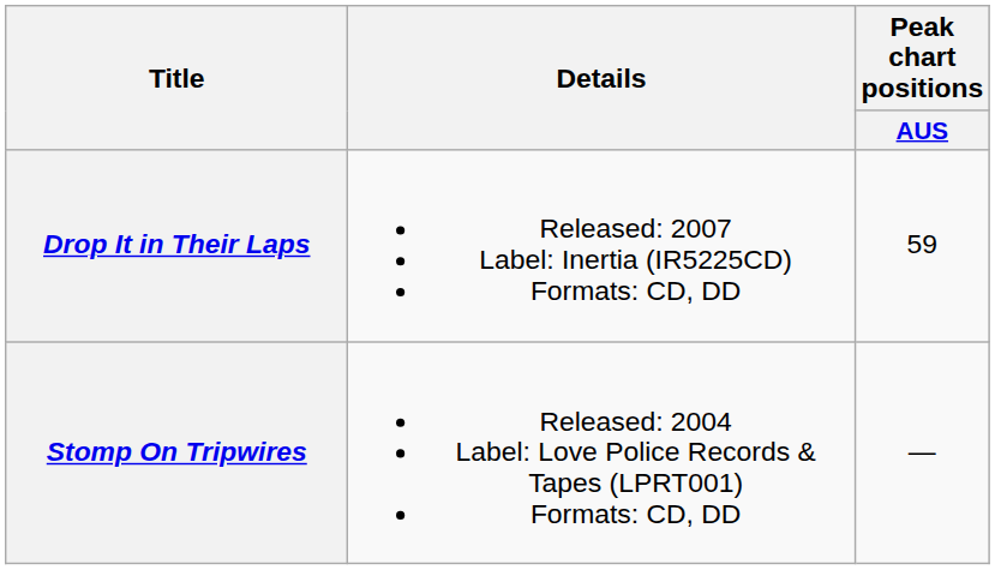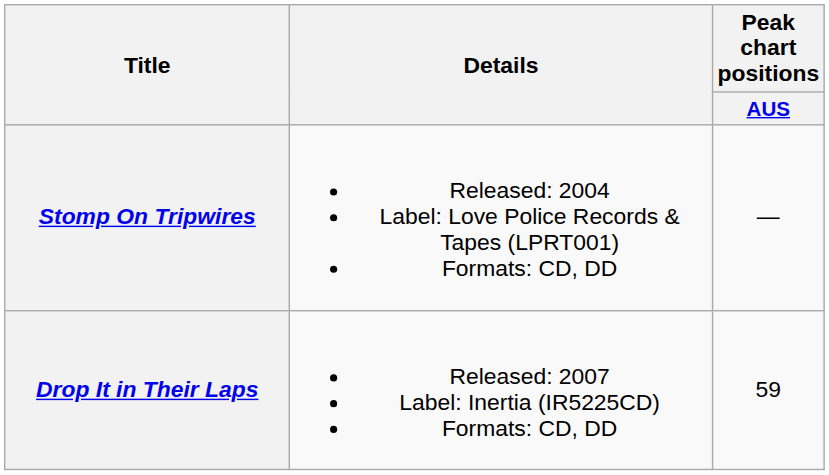 <table class="wikitable plainrowheaders" style="text-align:center;">
 <tr>
 <th scope="col" rowspan="2" style="width:12em;">Title</th>
 <th scope="col" rowspan="2" style="width:18em;">Details</th>
 <th scope="col" colspan="1">Peak chart positions</th>
 </tr>
 <tr>
 <th scope="col" style="width:2.8em;font-size:90%;"><a href='#'>AUS</a><br></th>
 </tr>
 <tr>
+<th scope="row"><em><a href='#'>Stomp On Tripwires</a></em></th>
+<td><br><ul><li>Released: 2004</li><li>Label: Love Police Records & Tapes (LPRT001)</li><li>Formats: CD, DD</li></ul></td>
+<td>—</td>
+</tr>
+<tr>
 <th scope="row"><em><a href='#'>Drop It in Their Laps</a></em></th>
 <td><br><ul><li>Released: 2007</li><li>Label: Inertia (IR5225CD)</li><li>Formats: CD, DD</li></ul></td>
 <td>59</td>
 </tr>
-<tr>
-<th scope="row"><em><a href='#'>Stomp On Tripwires</a></em></th>
-<td><br><ul><li>Released: 2004</li><li>Label: Love Police Records & Tapes (LPRT001)</li><li>Formats: CD, DD</li></ul></td>
-<td>—</td>
-</tr>
 </table>
